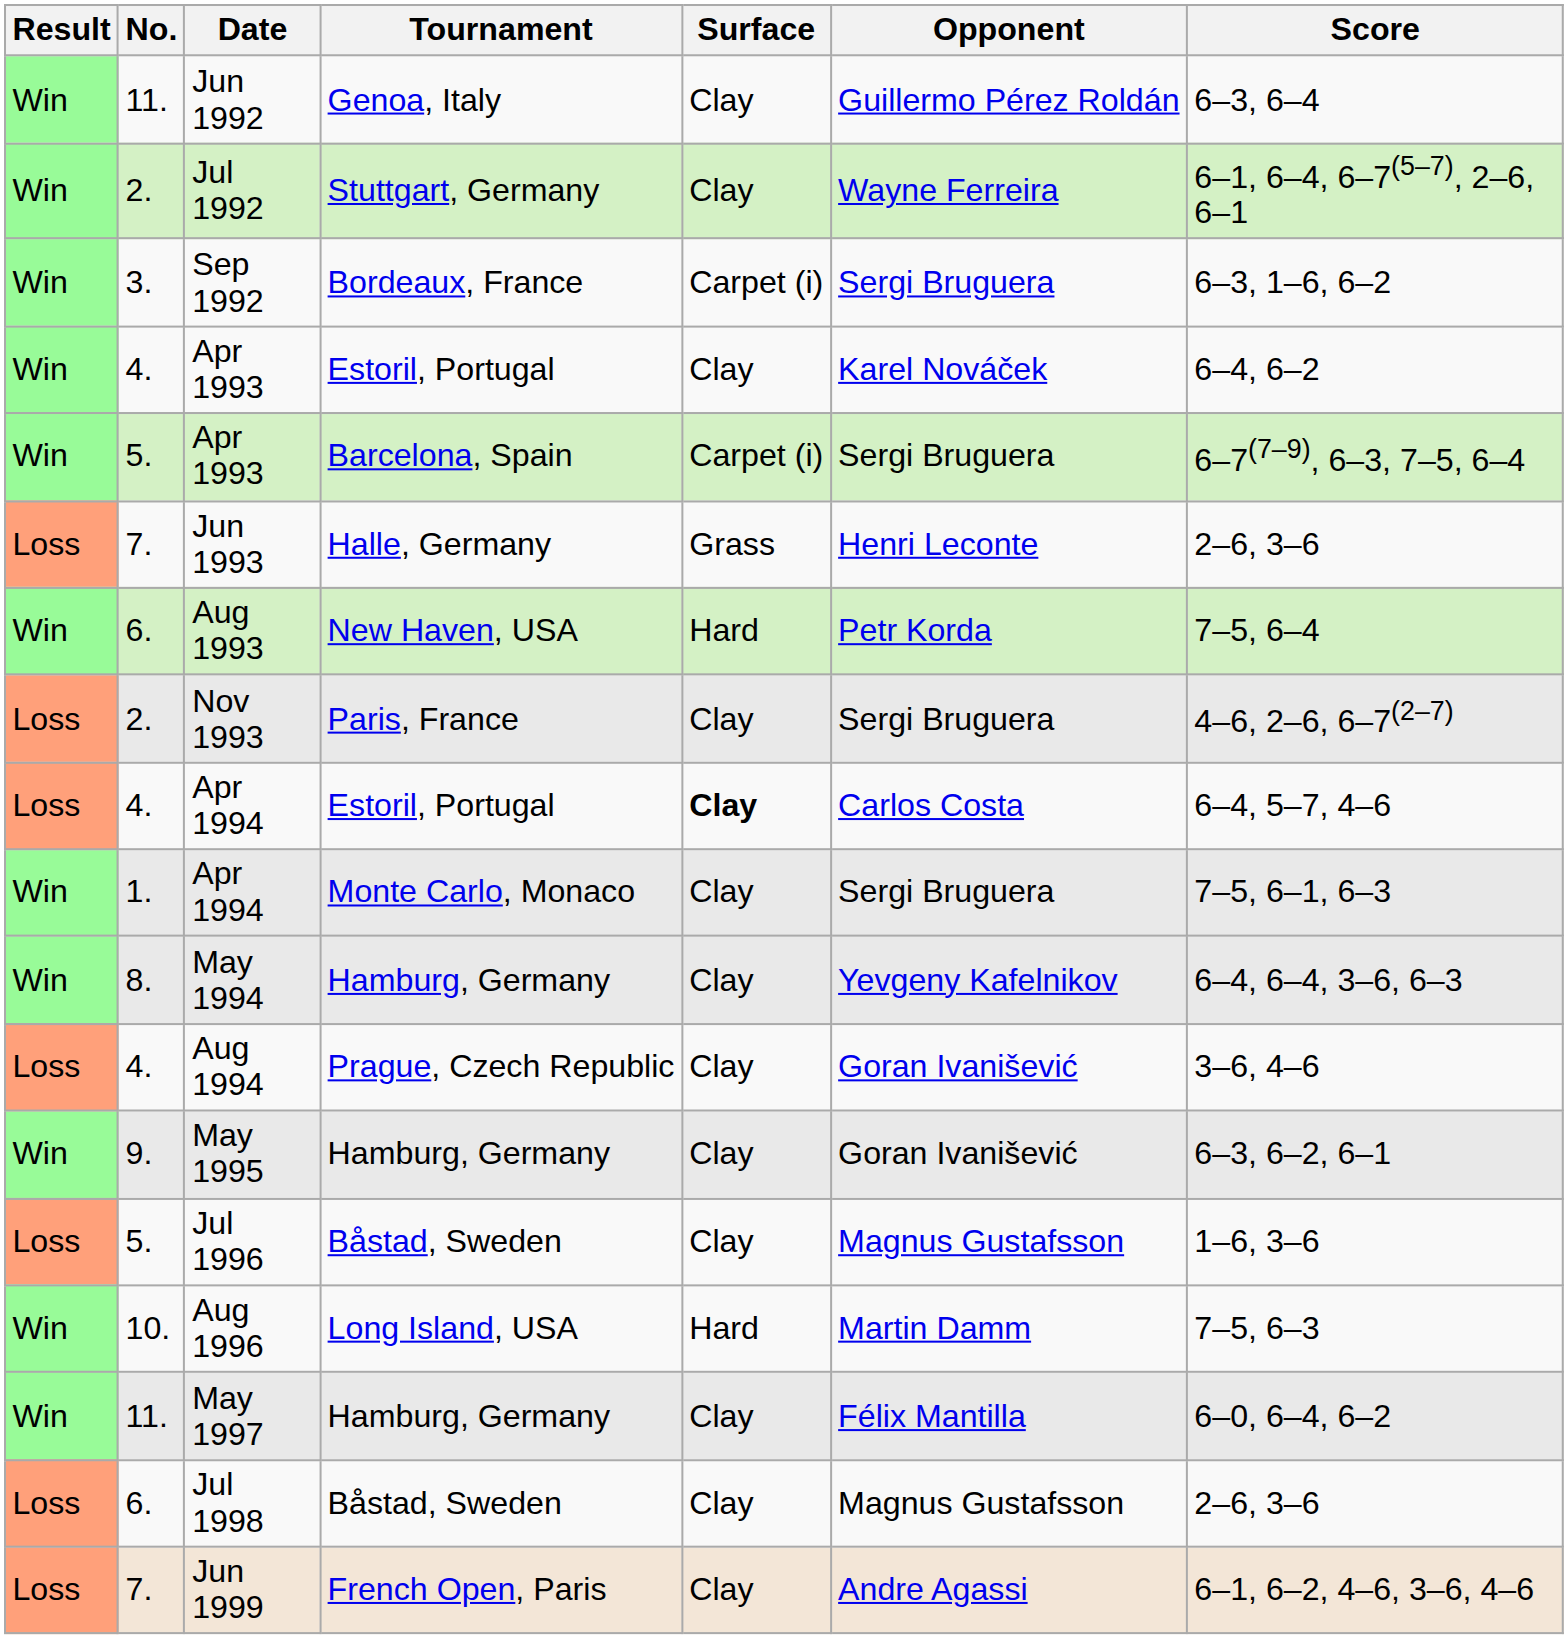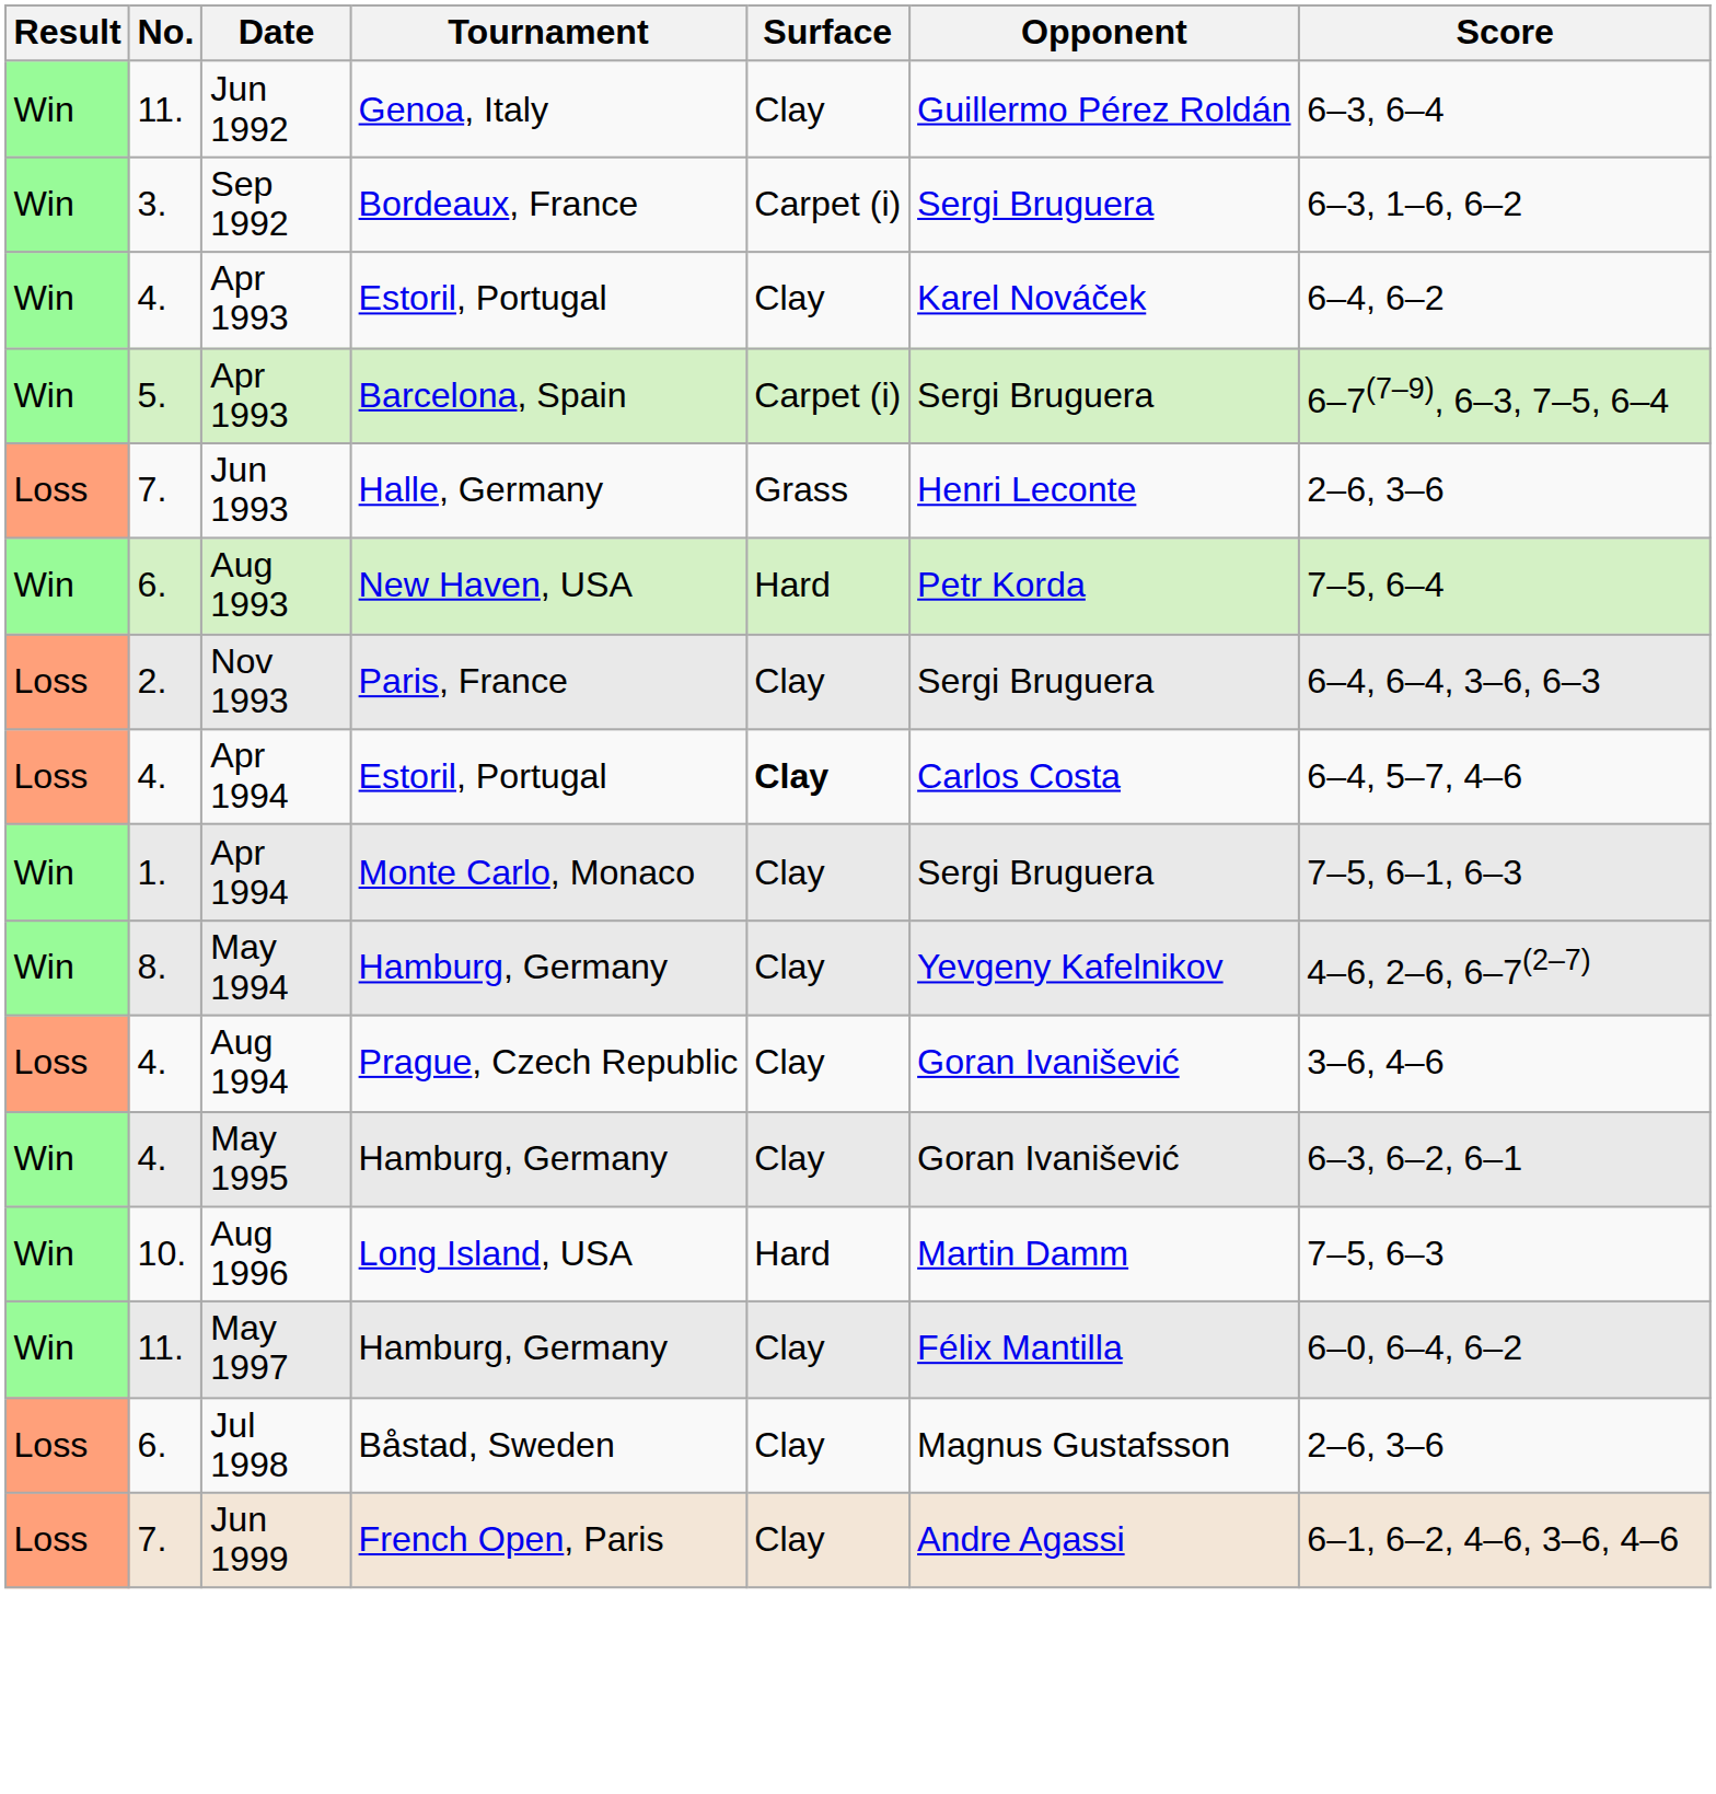 <table class="sortable wikitable">
 <tr>
 <th style="width:40px">Result</th>
 <th>No.</th>
 <th style="width:60px">Date</th>
 <th>Tournament</th>
 <th>Surface</th>
 <th>Opponent</th>
 <th style="width:180px" class="unsortable">Score</th>
 </tr>
 <tr>
 <td style="background:#98fb98;">Win</td>
 <td>11.</td>
 <td>Jun 1992</td>
 <td><a href='#'>Genoa</a>, Italy</td>
 <td>Clay</td>
 <td> <a href='#'>Guillermo Pérez Roldán</a></td>
 <td>6–3, 6–4</td>
-</tr>
-<tr style="background:#d4f1c5;">
-<td style="background:#98fb98;">Win</td>
-<td>2.</td>
-<td>Jul 1992</td>
-<td><a href='#'>Stuttgart</a>, Germany</td>
-<td>Clay</td>
-<td> <a href='#'>Wayne Ferreira</a></td>
-<td>6–1, 6–4, 6–7<sup>(5–7)</sup>, 2–6, 6–1</td>
 </tr>
 <tr>
 <td style="background:#98fb98;">Win</td>
 <td>3.</td>
 <td>Sep 1992</td>
 <td><a href='#'>Bordeaux</a>, France</td>
 <td>Carpet (i)</td>
 <td> <a href='#'>Sergi Bruguera</a></td>
 <td>6–3, 1–6, 6–2</td>
 </tr>
 <tr>
 <td style="background:#98fb98;">Win</td>
 <td>4.</td>
 <td>Apr 1993</td>
 <td><a href='#'>Estoril</a>, Portugal</td>
 <td>Clay</td>
 <td> <a href='#'>Karel Nováček</a></td>
 <td>6–4, 6–2</td>
 </tr>
 <tr style="background:#d4f1c5;">
 <td style="background:#98fb98;">Win</td>
 <td>5.</td>
 <td>Apr 1993</td>
 <td><a href='#'>Barcelona</a>, Spain</td>
 <td>Carpet (i)</td>
 <td> Sergi Bruguera</td>
 <td>6–7<sup>(7–9)</sup>, 6–3, 7–5, 6–4</td>
 </tr>
 <tr>
 <td style="background:#ffa07a;">Loss</td>
 <td>7.</td>
 <td>Jun 1993</td>
 <td><a href='#'>Halle</a>, Germany</td>
 <td>Grass</td>
 <td> <a href='#'>Henri Leconte</a></td>
 <td>2–6, 3–6</td>
 </tr>
 <tr style="background:#d4f1c5;">
 <td style="background:#98fb98;">Win</td>
 <td>6.</td>
 <td>Aug 1993</td>
 <td><a href='#'>New Haven</a>, USA</td>
 <td>Hard</td>
 <td> <a href='#'>Petr Korda</a></td>
 <td>7–5, 6–4</td>
 </tr>
 <tr style="background:#e9e9e9;">
 <td style="background:#ffa07a;">Loss</td>
 <td>2.</td>
 <td>Nov 1993</td>
 <td><a href='#'>Paris</a>, France</td>
 <td>Clay</td>
 <td> Sergi Bruguera</td>
-<td>4–6, 2–6, 6–7<sup>(2–7)</sup></td>
+<td>6–4, 6–4, 3–6, 6–3</td>
 </tr>
 <tr>
 <td style="background:#ffa07a;">Loss</td>
 <td>4.</td>
 <td>Apr 1994</td>
 <td><a href='#'>Estoril</a>, Portugal</td>
 <td><strong>Clay</strong></td>
 <td> <a href='#'>Carlos Costa</a></td>
 <td>6–4, 5–7, 4–6</td>
 </tr>
 <tr style="background:#e9e9e9;">
 <td style="background:#98fb98;">Win</td>
 <td>1.</td>
 <td>Apr 1994</td>
 <td><a href='#'>Monte Carlo</a>, Monaco</td>
 <td>Clay</td>
 <td> Sergi Bruguera</td>
 <td>7–5, 6–1, 6–3</td>
 </tr>
 <tr style="background:#e9e9e9;">
 <td style="background:#98fb98;">Win</td>
 <td>8.</td>
 <td>May 1994</td>
 <td><a href='#'>Hamburg</a>, Germany</td>
 <td>Clay</td>
 <td> <a href='#'>Yevgeny Kafelnikov</a></td>
-<td>6–4, 6–4, 3–6, 6–3</td>
+<td>4–6, 2–6, 6–7<sup>(2–7)</sup></td>
 </tr>
 <tr>
 <td style="background:#ffa07a;">Loss</td>
 <td>4.</td>
 <td>Aug 1994</td>
 <td><a href='#'>Prague</a>, Czech Republic</td>
 <td>Clay</td>
 <td> <a href='#'>Goran Ivanišević</a></td>
 <td>3–6, 4–6</td>
 </tr>
 <tr style="background:#e9e9e9;">
 <td style="background:#98fb98;">Win</td>
-<td>9.</td>
+<td>4.</td>
 <td>May 1995</td>
 <td>Hamburg, Germany</td>
 <td>Clay</td>
 <td> Goran Ivanišević</td>
 <td>6–3, 6–2, 6–1</td>
-</tr>
-<tr>
-<td style="background:#ffa07a;">Loss</td>
-<td>5.</td>
-<td>Jul 1996</td>
-<td><a href='#'>Båstad</a>, Sweden</td>
-<td>Clay</td>
-<td> <a href='#'>Magnus Gustafsson</a></td>
-<td>1–6, 3–6</td>
 </tr>
 <tr>
 <td style="background:#98fb98;">Win</td>
 <td>10.</td>
 <td>Aug 1996</td>
 <td><a href='#'>Long Island</a>, USA</td>
 <td>Hard</td>
 <td> <a href='#'>Martin Damm</a></td>
 <td>7–5, 6–3</td>
 </tr>
 <tr style="background:#e9e9e9;">
 <td style="background:#98fb98;">Win</td>
 <td>11.</td>
 <td>May 1997</td>
 <td>Hamburg, Germany</td>
 <td>Clay</td>
 <td> <a href='#'>Félix Mantilla</a></td>
 <td>6–0, 6–4, 6–2</td>
 </tr>
 <tr>
 <td style="background:#ffa07a;">Loss</td>
 <td>6.</td>
 <td>Jul 1998</td>
 <td>Båstad, Sweden</td>
 <td>Clay</td>
 <td> Magnus Gustafsson</td>
 <td>2–6, 3–6</td>
 </tr>
 <tr style="background:#f3e6d7;">
 <td style="background:#ffa07a;">Loss</td>
 <td>7.</td>
 <td>Jun 1999</td>
 <td><a href='#'>French Open</a>, Paris</td>
 <td>Clay</td>
 <td> <a href='#'>Andre Agassi</a></td>
 <td>6–1, 6–2, 4–6, 3–6, 4–6</td>
 </tr>
 </table>
